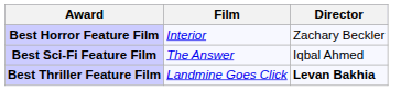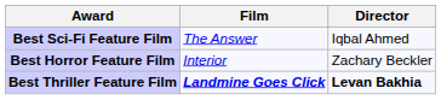 <table class="wikitable sortable">
 <tr style=background:#ccccff>
 <th>Award</th>
 <th>Film</th>
 <th>Director</th>
 </tr>
 <tr>
+<th style="background: #ccccff;">Best Sci-Fi Feature Film</th>
+<td style="background: #f7f8ff; white-space: nowrap;"><em><a href='#'>The Answer</a></em></td>
+<td style="background: #f7f8ff; white-space: nowrap;">Iqbal Ahmed</td>
+</tr>
+<tr>
 <th style="background: #ccccff;">Best Horror Feature Film</th>
 <td style="background: #f7f8ff; white-space: nowrap;"><em><a href='#'>Interior</a></em></td>
 <td style="background: #f7f8ff; white-space: nowrap;">Zachary Beckler</td>
 </tr>
 <tr>
-<th style="background: #ccccff;">Best Sci-Fi Feature Film</th>
-<td style="background: #f7f8ff; white-space: nowrap;"><em><a href='#'>The Answer</a></em></td>
-<td style="background: #f7f8ff; white-space: nowrap;">Iqbal Ahmed</td>
-</tr>
-<tr>
 <th style="background: #ccccff;">Best Thriller Feature Film</th>
-<td style="background: #f7f8ff; white-space: nowrap;"><em><a href='#'>Landmine Goes Click</a></em></td>
+<td style="background: #f7f8ff; white-space: nowrap;"><strong><em><a href='#'>Landmine Goes Click</a></em></strong></td>
 <td style="background: #f7f8ff; white-space: nowrap;"><strong>Levan Bakhia</strong></td>
 </tr>
 </table>
